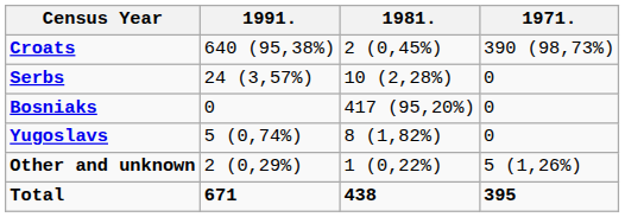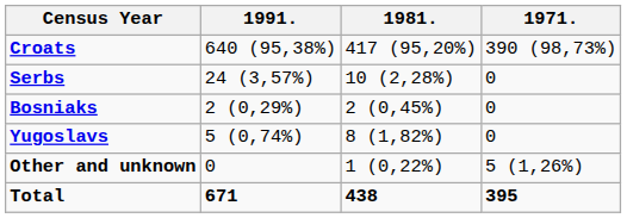 <table class="wikitable" style="font-size:95%;">
 <tr>
 <th>Census Year</th>
 <th>1991.</th>
 <th>1981.</th>
 <th>1971.</th>
 </tr>
 <tr>
 <td><strong><a href='#'>Croats</a></strong></td>
 <td>640 (95,38%)</td>
-<td>2 (0,45%)</td>
+<td>417 (95,20%)</td>
 <td>390 (98,73%)</td>
 </tr>
 <tr>
 <td><strong><a href='#'>Serbs</a></strong></td>
 <td>24 (3,57%)</td>
 <td>10 (2,28%)</td>
 <td>0</td>
 </tr>
 <tr>
 <td><strong><a href='#'>Bosniaks</a></strong></td>
-<td>0</td>
-<td>417 (95,20%)</td>
+<td>2 (0,29%)</td>
+<td>2 (0,45%)</td>
 <td>0</td>
 </tr>
 <tr>
 <td><strong><a href='#'>Yugoslavs</a></strong></td>
 <td>5 (0,74%)</td>
 <td>8 (1,82%)</td>
 <td>0</td>
 </tr>
 <tr>
 <td><strong>Other and unknown</strong></td>
-<td>2 (0,29%)</td>
+<td>0</td>
 <td>1 (0,22%)</td>
 <td>5 (1,26%)</td>
 </tr>
 <tr>
 <td><strong>Total</strong></td>
 <td><strong>671</strong></td>
 <td><strong>438</strong></td>
 <td><strong>395</strong></td>
 </tr>
 </table>
